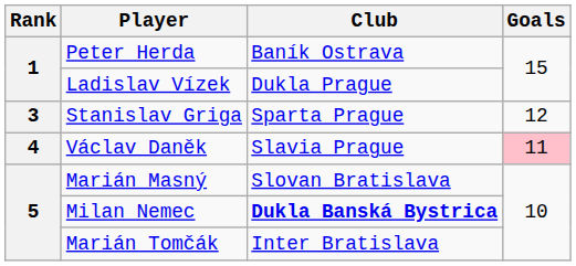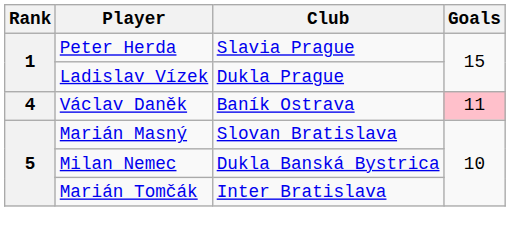 <table class="wikitable" style="text-align:center">
 <tr>
 <th>Rank</th>
 <th>Player</th>
 <th>Club</th>
 <th>Goals</th>
 </tr>
 <tr>
 <th rowspan="2">1</th>
 <td align="left"> <a href='#'>Peter Herda</a></td>
-<td align="left"><a href='#'>Baník Ostrava</a></td>
+<td align="left"><a href='#'>Slavia Prague</a></td>
 <td rowspan="2">15</td>
 </tr>
 <tr>
 <td align="left"> <a href='#'>Ladislav Vízek</a></td>
 <td align="left"><a href='#'>Dukla Prague</a></td>
 </tr>
 <tr>
-<th>3</th>
-<td align="left"> <a href='#'>Stanislav Griga</a></td>
-<td align="left"><a href='#'>Sparta Prague</a></td>
-<td>12</td>
-</tr>
-<tr>
 <th>4</th>
 <td align="left"> <a href='#'>Václav Daněk</a></td>
-<td align="left"><a href='#'>Slavia Prague</a></td>
+<td align="left"><a href='#'>Baník Ostrava</a></td>
 <td style="background: pink;">11</td>
 </tr>
 <tr>
 <th rowspan="3">5</th>
 <td align="left"> <a href='#'>Marián Masný</a></td>
 <td align="left"><a href='#'>Slovan Bratislava</a></td>
 <td rowspan="3">10</td>
 </tr>
 <tr>
 <td align="left"> <a href='#'>Milan Nemec</a></td>
-<td align="left"><strong><a href='#'>Dukla Banská Bystrica</a></strong></td>
+<td align="left"><a href='#'>Dukla Banská Bystrica</a></td>
 </tr>
 <tr>
 <td align="left"> <a href='#'>Marián Tomčák</a></td>
 <td align="left"><a href='#'>Inter Bratislava</a></td>
 </tr>
 </table>
